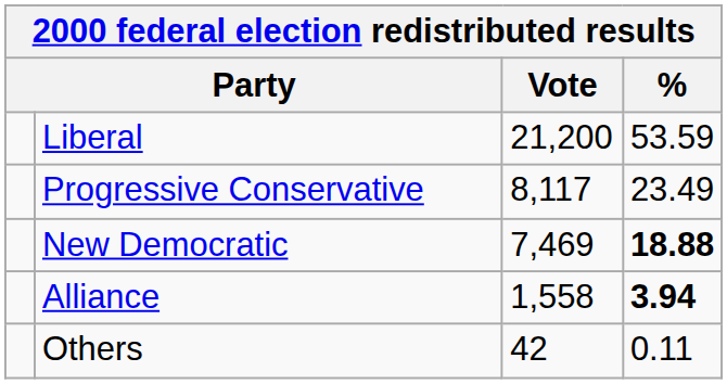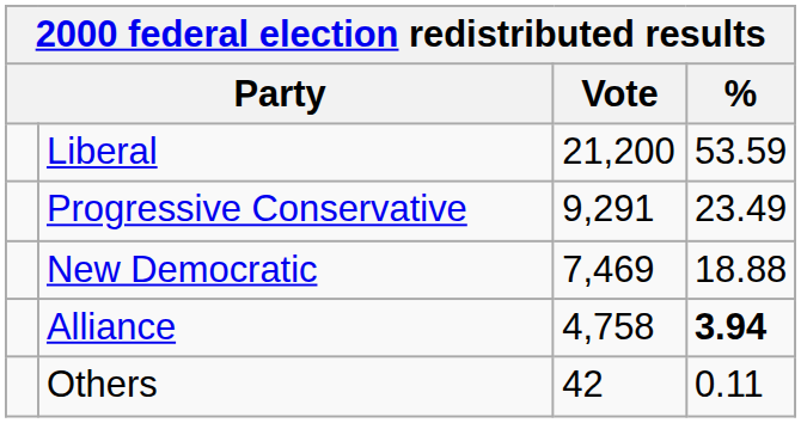 <table class="wikitable">
 <tr>
 <th colspan="4"><a href='#'>2000 federal election</a> redistributed results</th>
 </tr>
 <tr>
 <th bgcolor="#DDDDFF" width="230px" colspan="2">Party</th>
 <th bgcolor="#DDDDFF" width="50px">Vote</th>
 <th bgcolor="#DDDDFF" width="30px">%</th>
 </tr>
 <tr>
 <td> </td>
 <td><a href='#'>Liberal</a></td>
 <td>21,200</td>
 <td>53.59</td>
 </tr>
 <tr>
 <td> </td>
 <td><a href='#'>Progressive Conservative</a></td>
-<td>8,117</td>
+<td>9,291</td>
 <td>23.49</td>
 </tr>
 <tr>
 <td> </td>
 <td><a href='#'>New Democratic</a></td>
 <td>7,469</td>
-<td><strong>18.88</strong></td>
+<td>18.88</td>
 </tr>
 <tr>
 <td> </td>
 <td><a href='#'>Alliance</a></td>
-<td>1,558</td>
+<td>4,758</td>
 <td><strong>3.94</strong></td>
 </tr>
 <tr>
 <td> </td>
 <td>Others</td>
 <td>42</td>
 <td>0.11</td>
 </tr>
 </table>
